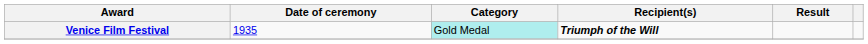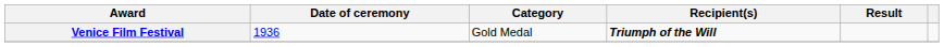 <table class="wikitable sortable plainrowheaders" style="width: 100%;">
 <tr>
 <th scope="col">Award</th>
 <th scope="col">Date of ceremony</th>
 <th scope="col">Category</th>
 <th scope="col">Recipient(s)</th>
 <th scope="col">Result</th>
 <th scope="col" class="unsortable"></th>
 </tr>
 <tr>
 <th><a href='#'>Venice Film Festival</a></th>
-<td><a href='#'>1935</a></td>
-<td style="background: paleturquoise;">Gold Medal</td>
+<td><a href='#'>1936</a></td>
+<td>Gold Medal</td>
 <td><strong><em>Triumph of the Will</em></strong></td>
 <td></td>
 <td></td>
 </tr>
 <tr>
 </tr>
 </table>
